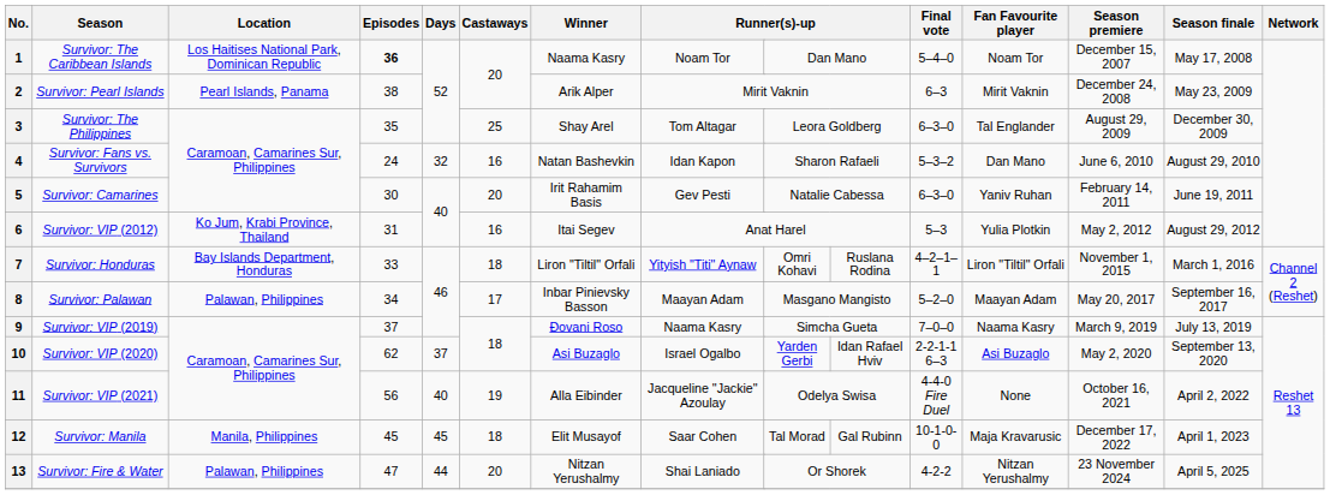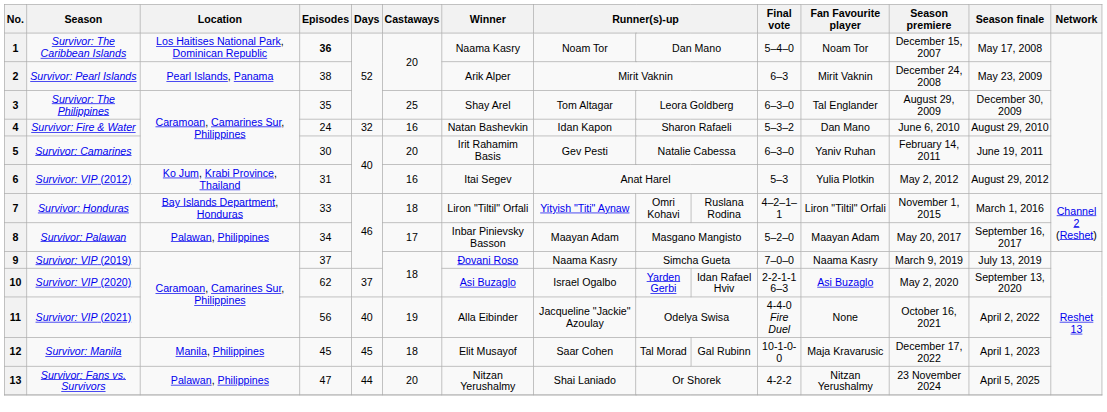 <table class="wikitable" style="font-size:95%; text-align:center">
 <tr>
 <th>No.</th>
 <th>Season</th>
 <th>Location</th>
 <th>Episodes</th>
 <th>Days</th>
 <th>Castaways</th>
 <th>Winner</th>
 <th colspan=4>Runner(s)-up</th>
 <th>Final vote</th>
 <th>Fan Favourite player</th>
 <th>Season premiere</th>
 <th>Season finale</th>
 <th>Network</th>
 </tr>
 <tr>
 <th>1</th>
 <td><em><a href='#'>Survivor: The Caribbean Islands</a></em></td>
 <td><a href='#'>Los Haitises National Park</a>, <a href='#'>Dominican Republic</a></td>
 <td><strong>36</strong></td>
 <td rowspan=3>52</td>
 <td rowspan=2>20</td>
 <td>Naama Kasry</td>
 <td colspan="2">Noam Tor</td>
 <td colspan="2">Dan Mano</td>
 <td>5–4–0</td>
 <td>Noam Tor</td>
 <td>December 15, 2007</td>
 <td>May 17, 2008</td>
 <td rowspan=6></td>
 </tr>
 <tr>
 <th>2</th>
 <td><em><a href='#'>Survivor: Pearl Islands</a></em></td>
 <td><a href='#'>Pearl Islands</a>, <a href='#'>Panama</a></td>
 <td>38</td>
 <td>Arik Alper</td>
 <td colspan=4>Mirit Vaknin</td>
 <td>6–3</td>
 <td>Mirit Vaknin</td>
 <td>December 24, 2008</td>
 <td>May 23, 2009</td>
 </tr>
 <tr>
 <th>3</th>
 <td><em><a href='#'>Survivor: The Philippines</a></em></td>
 <td rowspan=3><a href='#'>Caramoan</a>, <a href='#'>Camarines Sur</a>, <a href='#'>Philippines</a></td>
 <td>35</td>
 <td>25</td>
 <td>Shay Arel</td>
 <td colspan="2">Tom Altagar</td>
 <td colspan="2">Leora Goldberg</td>
 <td>6–3–0</td>
 <td>Tal Englander</td>
 <td>August 29, 2009</td>
 <td>December 30, 2009</td>
 </tr>
 <tr>
 <th>4</th>
-<td><em><a href='#'>Survivor: Fans vs. Survivors</a></em></td>
+<td><em><a href='#'>Survivor: Fire & Water</a></em></td>
 <td>24</td>
 <td>32</td>
 <td>16</td>
 <td>Natan Bashevkin</td>
 <td colspan="2">Idan Kapon</td>
 <td colspan="2">Sharon Rafaeli</td>
 <td>5–3–2</td>
 <td>Dan Mano</td>
 <td>June 6, 2010</td>
 <td>August 29, 2010</td>
 </tr>
 <tr>
 <th>5</th>
 <td><em><a href='#'>Survivor: Camarines</a></em></td>
 <td>30</td>
 <td rowspan=2>40</td>
 <td>20</td>
 <td>Irit Rahamim Basis</td>
 <td colspan="2">Gev Pesti</td>
 <td colspan="2">Natalie Cabessa</td>
 <td>6–3–0</td>
 <td>Yaniv Ruhan</td>
 <td>February 14, 2011</td>
 <td>June 19, 2011</td>
 </tr>
 <tr>
 <th>6</th>
 <td><a href='#'><em>Survivor: VIP</em> (2012)</a></td>
 <td><a href='#'>Ko Jum</a>, <a href='#'>Krabi Province</a>, <a href='#'>Thailand</a></td>
 <td>31</td>
 <td>16</td>
 <td>Itai Segev</td>
 <td colspan="4">Anat Harel</td>
 <td>5–3</td>
 <td>Yulia Plotkin</td>
 <td>May 2, 2012</td>
 <td>August 29, 2012</td>
 </tr>
 <tr>
 <th>7</th>
 <td><em><a href='#'>Survivor: Honduras</a></em></td>
 <td><a href='#'>Bay Islands Department</a>, <a href='#'>Honduras</a></td>
 <td>33</td>
 <td rowspan=3>46</td>
 <td>18</td>
 <td>Liron "Tiltil" Orfali</td>
 <td><a href='#'>Yityish "Titi" Aynaw</a></td>
 <td colspan="2">Omri Kohavi</td>
 <td>Ruslana Rodina</td>
 <td>4–2–1–1</td>
 <td>Liron "Tiltil" Orfali</td>
 <td>November 1, 2015</td>
 <td>March 1, 2016</td>
 <td rowspan=2><a href='#'>Channel 2</a> <br> (<a href='#'>Reshet</a>)</td>
 </tr>
 <tr>
 <th>8</th>
 <td><em><a href='#'>Survivor: Palawan</a></em></td>
 <td><a href='#'>Palawan</a>, <a href='#'>Philippines</a></td>
 <td>34</td>
 <td>17</td>
 <td>Inbar Pinievsky Basson</td>
 <td colspan="2">Maayan Adam</td>
 <td colspan="2">Masgano Mangisto</td>
 <td>5–2–0</td>
 <td>Maayan Adam</td>
 <td>May 20, 2017</td>
 <td>September 16, 2017</td>
 </tr>
 <tr>
 <th>9</th>
 <td><a href='#'><em>Survivor: VIP</em> (2019)</a></td>
 <td rowspan=3><a href='#'>Caramoan</a>, <a href='#'>Camarines Sur</a>, <a href='#'>Philippines</a></td>
 <td>37</td>
 <td rowspan=2>18</td>
 <td><a href='#'>Đovani Roso</a></td>
 <td colspan=2>Naama Kasry</td>
 <td colspan=2>Simcha Gueta</td>
 <td>7–0–0</td>
 <td>Naama Kasry</td>
 <td>March 9, 2019</td>
 <td>July 13, 2019</td>
 <td rowspan=5><a href='#'>Reshet 13</a></td>
 </tr>
 <tr>
 <th>10</th>
 <td><a href='#'><em>Survivor: VIP</em> (2020)</a></td>
 <td>62</td>
 <td>37</td>
 <td><a href='#'>Asi Buzaglo</a></td>
 <td colspan="2">Israel Ogalbo</td>
 <td><a href='#'>Yarden Gerbi</a></td>
 <td>Idan Rafael Hviv</td>
 <td>2-2-1-1<br>6–3</td>
 <td><a href='#'>Asi Buzaglo</a></td>
 <td>May 2, 2020</td>
 <td>September 13, 2020</td>
 </tr>
 <tr>
 <th>11</th>
 <td><a href='#'><em>Survivor: VIP</em> (2021)</a></td>
 <td>56</td>
 <td>40</td>
 <td>19</td>
 <td>Alla Eibinder</td>
 <td colspan="2">Jacqueline "Jackie" Azoulay</td>
 <td colspan=2>Odelya Swisa</td>
 <td>4-4-0<br><em>Fire Duel</em></td>
 <td>None</td>
 <td>October 16, 2021</td>
 <td>April 2, 2022</td>
 </tr>
 <tr>
 <th>12</th>
 <td><em><a href='#'>Survivor: Manila</a></em></td>
 <td><a href='#'>Manila</a>, <a href='#'>Philippines</a></td>
 <td>45</td>
 <td>45</td>
 <td>18</td>
 <td>Elit Musayof</td>
 <td colspan="2">Saar Cohen</td>
 <td>Tal Morad</td>
 <td>Gal Rubinn</td>
 <td>10-1-0-0</td>
 <td>Maja Kravarusic</td>
 <td>December 17, 2022</td>
 <td>April 1, 2023</td>
 </tr>
 <tr>
 <th>13</th>
-<td><em><a href='#'>Survivor: Fire & Water</a></em></td>
+<td><em><a href='#'>Survivor: Fans vs. Survivors</a></em></td>
 <td><a href='#'>Palawan</a>, <a href='#'>Philippines</a></td>
 <td>47</td>
 <td>44</td>
 <td>20</td>
 <td>Nitzan Yerushalmy</td>
 <td colspan="2">Shai Laniado</td>
 <td colspan=2>Or Shorek</td>
 <td>4-2-2</td>
 <td>Nitzan Yerushalmy</td>
 <td>23 November 2024</td>
 <td>April 5, 2025</td>
 </tr>
 <tr>
 </tr>
 </table>
